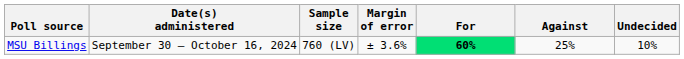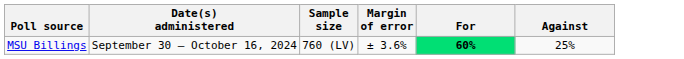 <table class="wikitable" style="font-size:90%;text-align:center;">
 <tr valign=bottom>
 <th>Poll source</th>
 <th>Date(s)<br>administered</th>
 <th>Sample<br>size</th>
 <th>Margin<br>of error</th>
 <th style="width:100px;">For</th>
 <th style="width:100px;">Against</th>
-<th>Undecided</th>
 </tr>
 <tr>
 <td style="text-align:left;"><a href='#'>MSU Billings</a></td>
 <td>September 30 – October 16, 2024</td>
 <td>760 (LV)</td>
 <td>± 3.6%</td>
 <td style="background: rgb(1,223,116);"><strong>60%</strong></td>
 <td>25%</td>
-<td>10%</td>
 </tr>
 </table>
